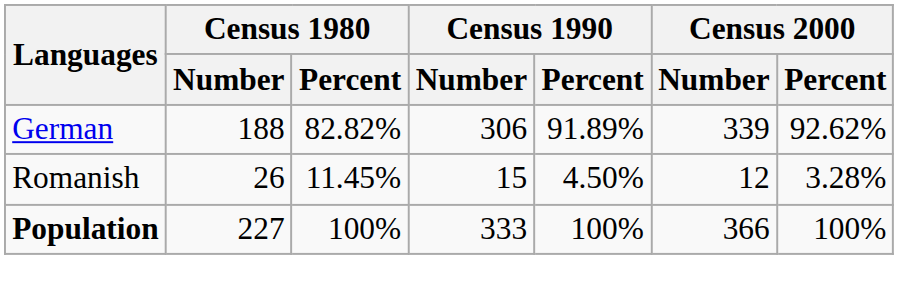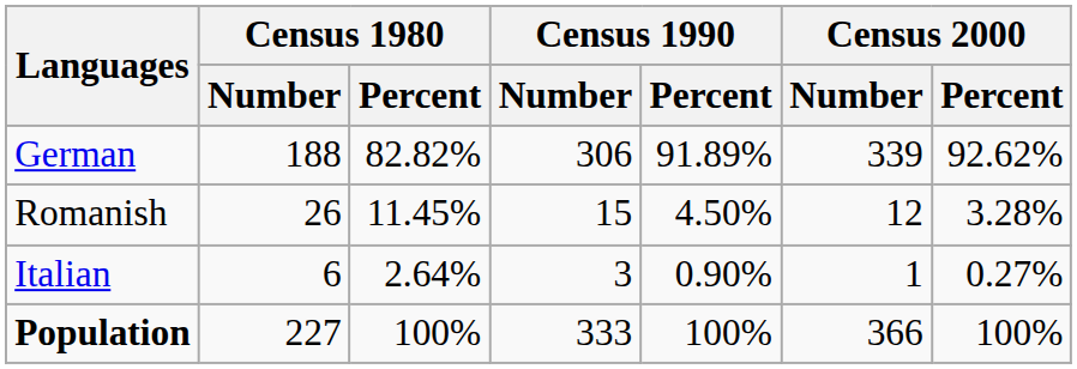 <table class="wikitable">
 <tr ---->
 <th rowspan="2">Languages</th>
 <th colspan="2">Census 1980</th>
 <th colspan="2">Census 1990</th>
 <th colspan="2">Census 2000</th>
 </tr>
 <tr ---->
 <th>Number</th>
 <th>Percent</th>
 <th>Number</th>
 <th>Percent</th>
 <th>Number</th>
 <th>Percent</th>
 </tr>
 <tr ---->
 <td><a href='#'>German</a></td>
 <td align=right>188</td>
 <td align=right>82.82%</td>
 <td align=right>306</td>
 <td align=right>91.89%</td>
 <td align=right>339</td>
 <td align=right>92.62%</td>
 </tr>
 <tr ---->
 <td>Romanish</td>
 <td align=right>26</td>
 <td align=right>11.45%</td>
 <td align=right>15</td>
 <td align=right>4.50%</td>
 <td align=right>12</td>
 <td align=right>3.28%</td>
 </tr>
 <tr ---->
+<td><a href='#'>Italian</a></td>
+<td align=right>6</td>
+<td align=right>2.64%</td>
+<td align=right>3</td>
+<td align=right>0.90%</td>
+<td align=right>1</td>
+<td align=right>0.27%</td>
+</tr>
+<tr ---->
 <td><strong>Population</strong></td>
 <td align=right>227</td>
 <td align=right>100%</td>
 <td align=right>333</td>
 <td align=right>100%</td>
 <td align=right>366</td>
 <td align=right>100%</td>
 </tr>
 </table>
